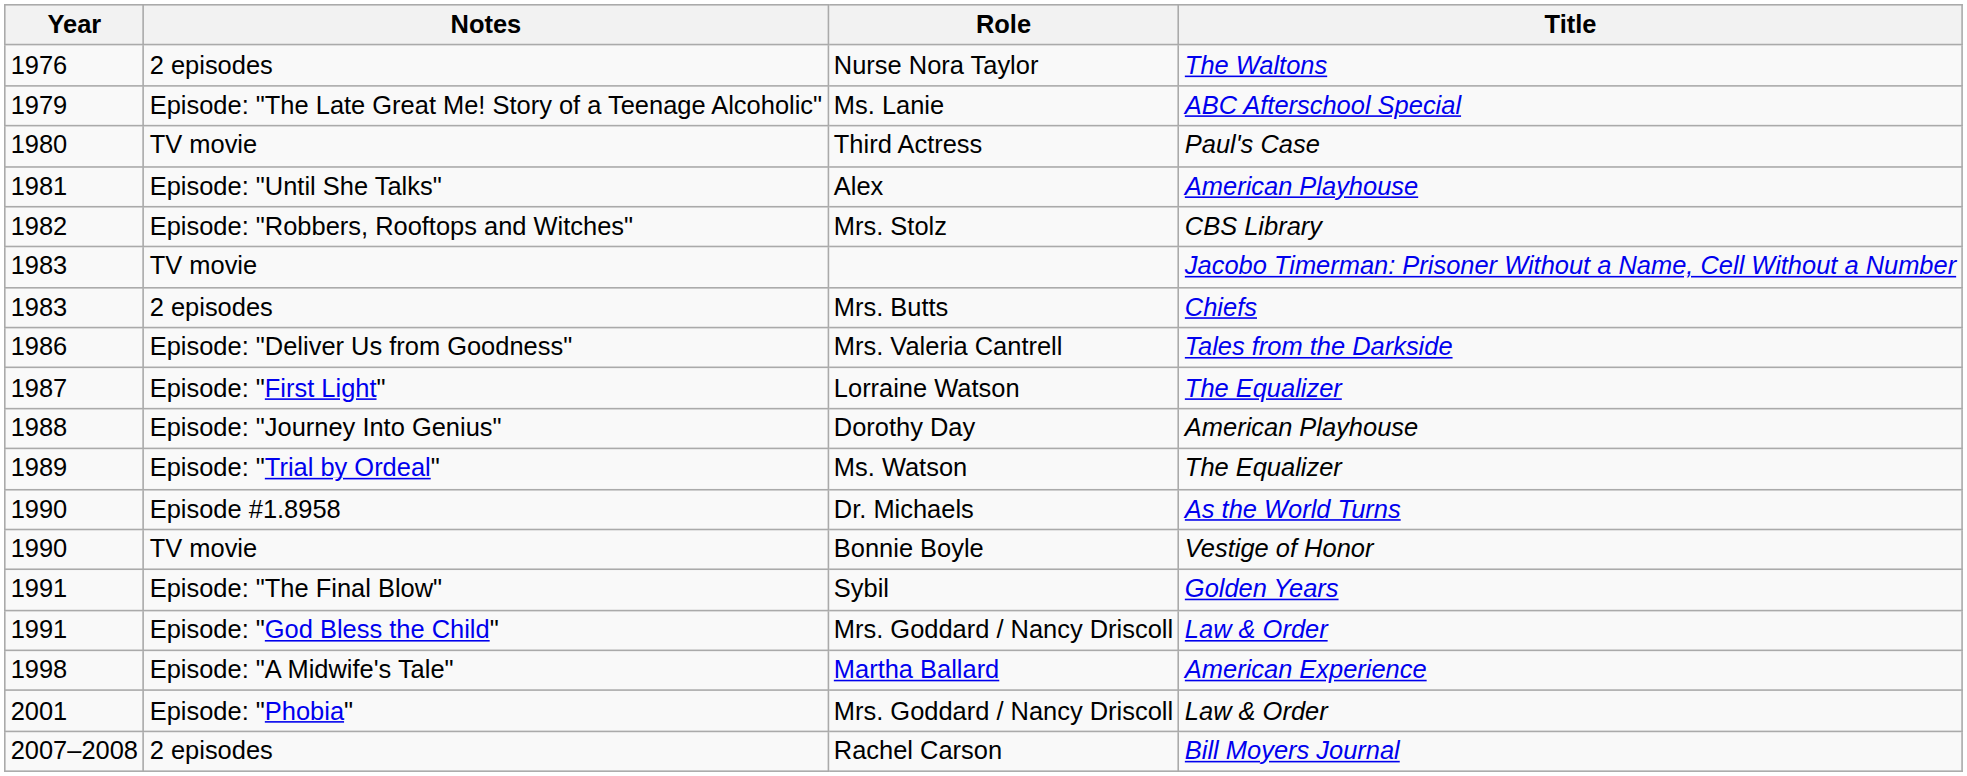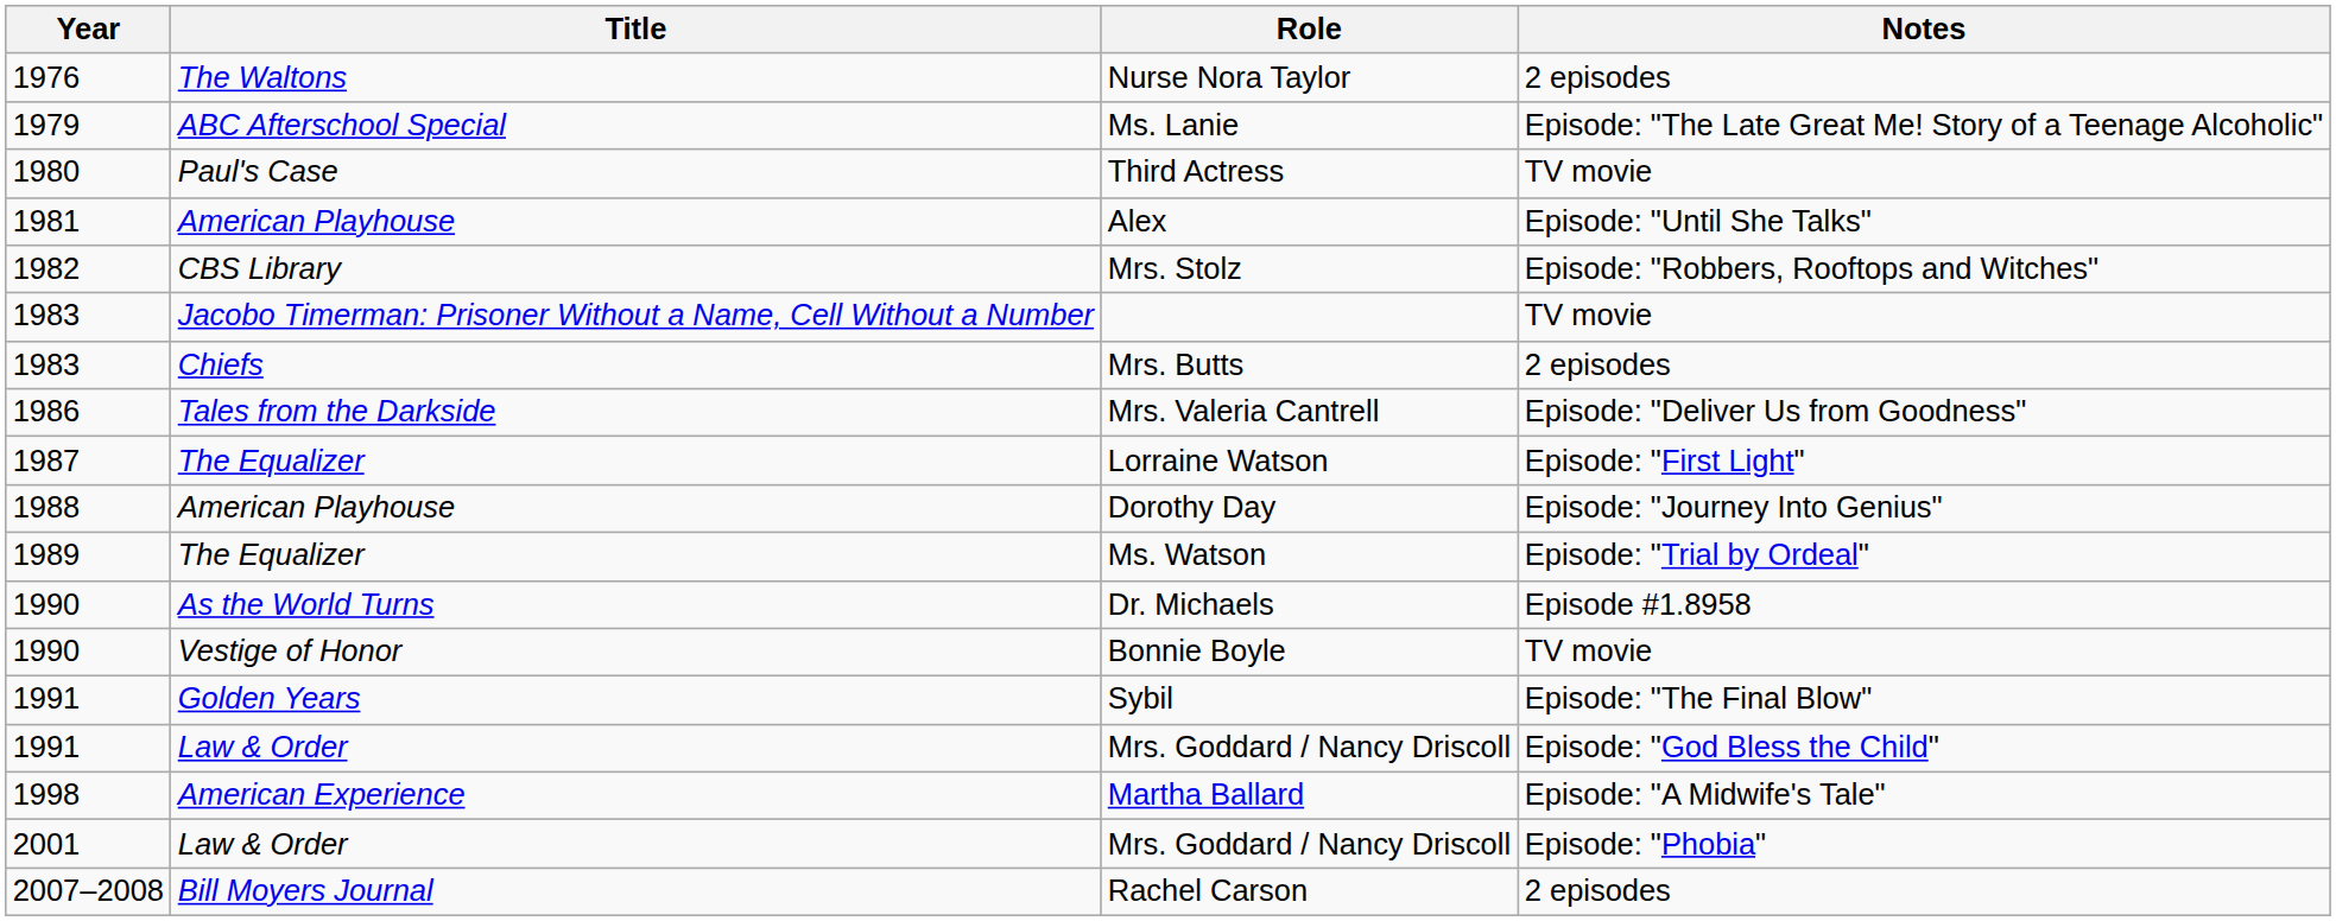 <table class="wikitable sortable">
 <tr>
 <th>Year</th>
+<th>Title</th>
+<th>Role</th>
 <th>Notes</th>
-<th>Role</th>
-<th>Title</th>
 </tr>
 <tr>
 <td>1976</td>
+<td><em><a href='#'>The Waltons</a></em></td>
+<td>Nurse Nora Taylor</td>
 <td>2 episodes</td>
-<td>Nurse Nora Taylor</td>
-<td><em><a href='#'>The Waltons</a></em></td>
 </tr>
 <tr>
 <td>1979</td>
+<td><em><a href='#'>ABC Afterschool Special</a></em></td>
+<td>Ms. Lanie</td>
 <td>Episode: "The Late Great Me! Story of a Teenage Alcoholic"</td>
-<td>Ms. Lanie</td>
-<td><em><a href='#'>ABC Afterschool Special</a></em></td>
 </tr>
 <tr>
 <td>1980</td>
+<td><em>Paul's Case</em></td>
+<td>Third Actress</td>
 <td>TV movie</td>
-<td>Third Actress</td>
-<td><em>Paul's Case</em></td>
 </tr>
 <tr>
 <td>1981</td>
+<td><em><a href='#'>American Playhouse</a></em></td>
+<td>Alex</td>
 <td>Episode: "Until She Talks"</td>
-<td>Alex</td>
-<td><em><a href='#'>American Playhouse</a></em></td>
 </tr>
 <tr>
 <td>1982</td>
+<td><em>CBS Library</em></td>
+<td>Mrs. Stolz</td>
 <td>Episode: "Robbers, Rooftops and Witches"</td>
-<td>Mrs. Stolz</td>
-<td><em>CBS Library</em></td>
 </tr>
 <tr>
 <td>1983</td>
+<td><em><a href='#'>Jacobo Timerman: Prisoner Without a Name, Cell Without a Number</a></em></td>
+<td></td>
 <td>TV movie</td>
-<td></td>
-<td><em><a href='#'>Jacobo Timerman: Prisoner Without a Name, Cell Without a Number</a></em></td>
 </tr>
 <tr>
 <td>1983</td>
+<td><a href='#'><em>Chiefs</em></a></td>
+<td>Mrs. Butts</td>
 <td>2 episodes</td>
-<td>Mrs. Butts</td>
-<td><a href='#'><em>Chiefs</em></a></td>
 </tr>
 <tr>
 <td>1986</td>
+<td><em><a href='#'>Tales from the Darkside</a></em></td>
+<td>Mrs. Valeria Cantrell</td>
 <td>Episode: "Deliver Us from Goodness"</td>
-<td>Mrs. Valeria Cantrell</td>
-<td><em><a href='#'>Tales from the Darkside</a></em></td>
 </tr>
 <tr>
 <td>1987</td>
+<td><a href='#'><em>The Equalizer</em></a></td>
+<td>Lorraine Watson</td>
 <td>Episode: "<a href='#'>First Light</a>"</td>
-<td>Lorraine Watson</td>
-<td><a href='#'><em>The Equalizer</em></a></td>
 </tr>
 <tr>
 <td>1988</td>
+<td><em>American Playhouse</em></td>
+<td>Dorothy Day</td>
 <td>Episode: "Journey Into Genius"</td>
-<td>Dorothy Day</td>
-<td><em>American Playhouse</em></td>
 </tr>
 <tr>
 <td>1989</td>
+<td><em>The Equalizer</em></td>
+<td>Ms. Watson</td>
 <td>Episode: "<a href='#'>Trial by Ordeal</a>"</td>
-<td>Ms. Watson</td>
-<td><em>The Equalizer</em></td>
 </tr>
 <tr>
 <td>1990</td>
+<td><em><a href='#'>As the World Turns</a></em></td>
+<td>Dr. Michaels</td>
 <td>Episode #1.8958</td>
-<td>Dr. Michaels</td>
-<td><em><a href='#'>As the World Turns</a></em></td>
 </tr>
 <tr>
 <td>1990</td>
+<td><em>Vestige of Honor</em></td>
+<td>Bonnie Boyle</td>
 <td>TV movie</td>
-<td>Bonnie Boyle</td>
-<td><em>Vestige of Honor</em></td>
 </tr>
 <tr>
 <td>1991</td>
+<td><a href='#'><em>Golden Years</em></a></td>
+<td>Sybil</td>
 <td>Episode: "The Final Blow"</td>
-<td>Sybil</td>
-<td><a href='#'><em>Golden Years</em></a></td>
 </tr>
 <tr>
 <td>1991</td>
+<td><em><a href='#'>Law & Order</a></em></td>
+<td>Mrs. Goddard / Nancy Driscoll</td>
 <td>Episode: "<a href='#'>God Bless the Child</a>"</td>
-<td>Mrs. Goddard / Nancy Driscoll</td>
-<td><em><a href='#'>Law & Order</a></em></td>
 </tr>
 <tr>
 <td>1998</td>
+<td><em><a href='#'>American Experience</a></em></td>
+<td><a href='#'>Martha Ballard</a></td>
 <td>Episode: "A Midwife's Tale"</td>
-<td><a href='#'>Martha Ballard</a></td>
-<td><em><a href='#'>American Experience</a></em></td>
 </tr>
 <tr>
 <td>2001</td>
+<td><em>Law & Order</em></td>
+<td>Mrs. Goddard / Nancy Driscoll</td>
 <td>Episode: "<a href='#'>Phobia</a>"</td>
-<td>Mrs. Goddard / Nancy Driscoll</td>
-<td><em>Law & Order</em></td>
 </tr>
 <tr>
 <td>2007–2008</td>
+<td><em><a href='#'>Bill Moyers Journal</a></em></td>
+<td>Rachel Carson</td>
 <td>2 episodes</td>
-<td>Rachel Carson</td>
-<td><em><a href='#'>Bill Moyers Journal</a></em></td>
 </tr>
 </table>
